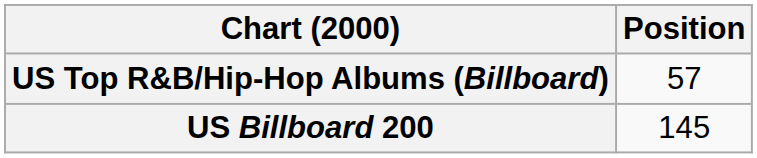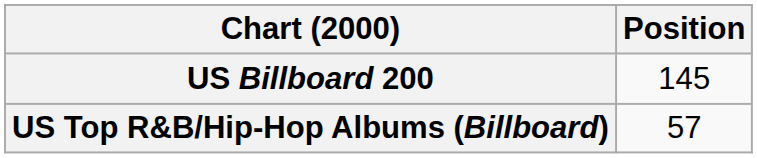 <table class="wikitable sortable plainrowheaders" style="text-align:center">
 <tr>
 <th scope="col">Chart (2000)</th>
 <th scope="col">Position</th>
 </tr>
 <tr>
+<th scope="row">US <em>Billboard</em> 200</th>
+<td>145</td>
+</tr>
+<tr>
 <th scope="row">US Top R&B/Hip-Hop Albums (<em>Billboard</em>)</th>
 <td>57</td>
 </tr>
-<tr>
-<th scope="row">US <em>Billboard</em> 200</th>
-<td>145</td>
-</tr>
 </table>
